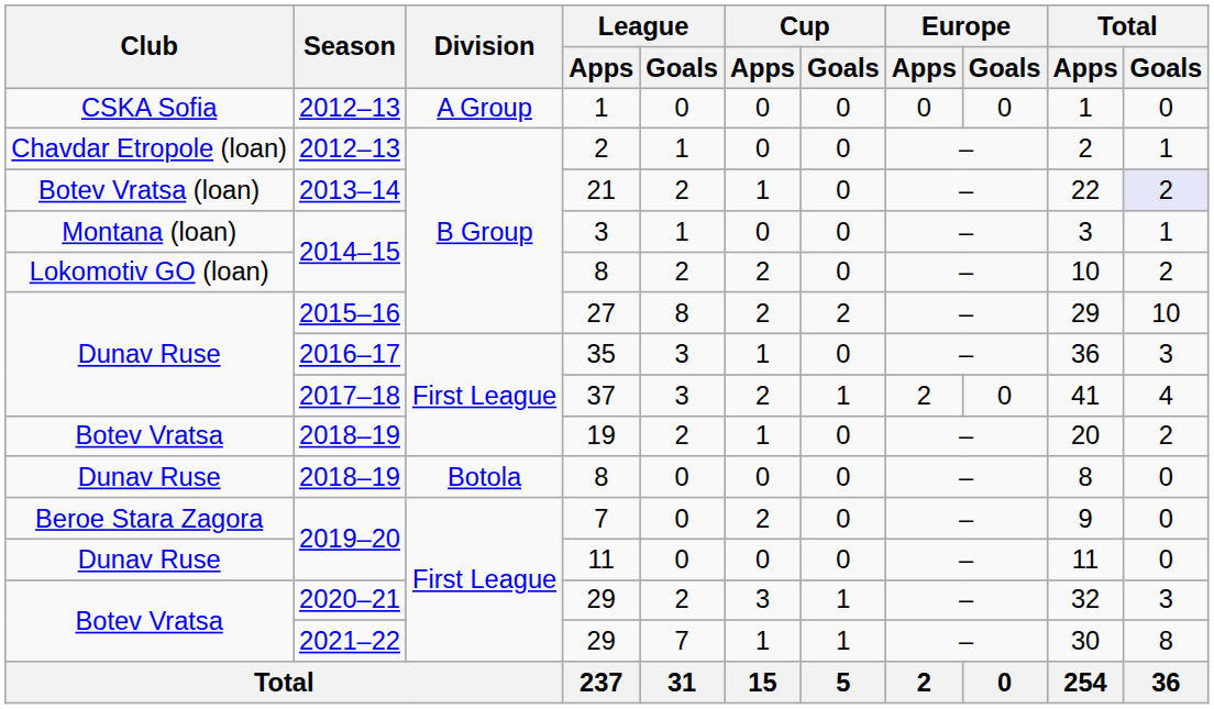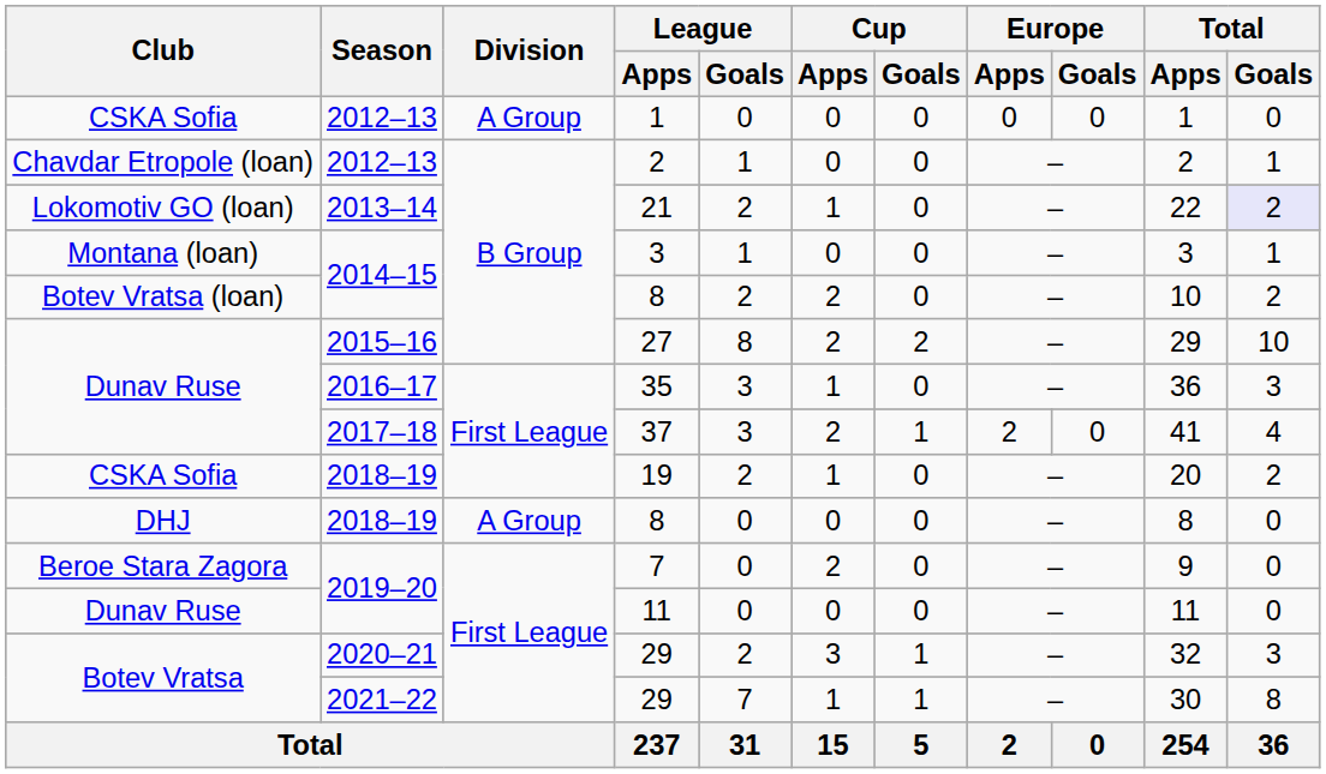 <table class="wikitable" style="font-size:90%; text-align: center">
 <tr>
 <th rowspan="2">Club</th>
 <th rowspan="2">Season</th>
 <th rowspan="2">Division</th>
 <th colspan="2">League</th>
 <th colspan="2">Cup</th>
 <th colspan="2">Europe</th>
 <th colspan="2">Total</th>
 </tr>
 <tr>
 <th>Apps</th>
 <th>Goals</th>
 <th>Apps</th>
 <th>Goals</th>
 <th>Apps</th>
 <th>Goals</th>
 <th>Apps</th>
 <th>Goals</th>
 </tr>
 <tr>
 <td><a href='#'>CSKA Sofia</a></td>
 <td><a href='#'>2012–13</a></td>
 <td><a href='#'>A Group</a></td>
 <td>1</td>
 <td>0</td>
 <td>0</td>
 <td>0</td>
 <td>0</td>
 <td>0</td>
 <td>1</td>
 <td>0</td>
 </tr>
 <tr>
 <td><a href='#'>Chavdar Etropole</a> (loan)</td>
 <td><a href='#'>2012–13</a></td>
 <td rowspan="5"><a href='#'>B Group</a></td>
 <td>2</td>
 <td>1</td>
 <td>0</td>
 <td>0</td>
 <td colspan="2">–</td>
 <td>2</td>
 <td>1</td>
 </tr>
 <tr>
-<td><a href='#'>Botev Vratsa</a> (loan)</td>
+<td><a href='#'>Lokomotiv GO</a> (loan)</td>
 <td><a href='#'>2013–14</a></td>
 <td>21</td>
 <td>2</td>
 <td>1</td>
 <td>0</td>
 <td colspan="2">–</td>
 <td>22</td>
 <td style="background: lavender;">2</td>
 </tr>
 <tr>
 <td><a href='#'>Montana</a> (loan)</td>
 <td rowspan="2"><a href='#'>2014–15</a></td>
 <td>3</td>
 <td>1</td>
 <td>0</td>
 <td>0</td>
 <td colspan="2">–</td>
 <td>3</td>
 <td>1</td>
 </tr>
 <tr>
-<td><a href='#'>Lokomotiv GO</a> (loan)</td>
+<td><a href='#'>Botev Vratsa</a> (loan)</td>
 <td>8</td>
 <td>2</td>
 <td>2</td>
 <td>0</td>
 <td colspan="2">–</td>
 <td>10</td>
 <td>2</td>
 </tr>
 <tr>
 <td rowspan="3"><a href='#'>Dunav Ruse</a></td>
 <td><a href='#'>2015–16</a></td>
 <td>27</td>
 <td>8</td>
 <td>2</td>
 <td>2</td>
 <td colspan="2">–</td>
 <td>29</td>
 <td>10</td>
 </tr>
 <tr>
 <td><a href='#'>2016–17</a></td>
 <td rowspan="3"><a href='#'>First League</a></td>
 <td>35</td>
 <td>3</td>
 <td>1</td>
 <td>0</td>
 <td colspan="2">–</td>
 <td>36</td>
 <td>3</td>
 </tr>
 <tr>
 <td><a href='#'>2017–18</a></td>
 <td>37</td>
 <td>3</td>
 <td>2</td>
 <td>1</td>
 <td>2</td>
 <td>0</td>
 <td>41</td>
 <td>4</td>
 </tr>
 <tr>
-<td><a href='#'>Botev Vratsa</a></td>
+<td><a href='#'>CSKA Sofia</a></td>
 <td><a href='#'>2018–19</a></td>
 <td>19</td>
 <td>2</td>
 <td>1</td>
 <td>0</td>
 <td colspan="2">–</td>
 <td>20</td>
 <td>2</td>
 </tr>
 <tr>
-<td><a href='#'>Dunav Ruse</a></td>
+<td><a href='#'>DHJ</a></td>
 <td><a href='#'>2018–19</a></td>
-<td><a href='#'>Botola</a></td>
+<td><a href='#'>A Group</a></td>
 <td>8</td>
 <td>0</td>
 <td>0</td>
 <td>0</td>
 <td colspan="2">–</td>
 <td>8</td>
 <td>0</td>
 </tr>
 <tr>
 <td><a href='#'>Beroe Stara Zagora</a></td>
 <td rowspan="2"><a href='#'>2019–20</a></td>
 <td rowspan="4"><a href='#'>First League</a></td>
 <td>7</td>
 <td>0</td>
 <td>2</td>
 <td>0</td>
 <td colspan="2">–</td>
 <td>9</td>
 <td>0</td>
 </tr>
 <tr>
 <td><a href='#'>Dunav Ruse</a></td>
 <td>11</td>
 <td>0</td>
 <td>0</td>
 <td>0</td>
 <td colspan="2">–</td>
 <td>11</td>
 <td>0</td>
 </tr>
 <tr>
 <td rowspan="2"><a href='#'>Botev Vratsa</a></td>
 <td><a href='#'>2020–21</a></td>
 <td>29</td>
 <td>2</td>
 <td>3</td>
 <td>1</td>
 <td colspan="2">–</td>
 <td>32</td>
 <td>3</td>
 </tr>
 <tr>
 <td><a href='#'>2021–22</a></td>
 <td>29</td>
 <td>7</td>
 <td>1</td>
 <td>1</td>
 <td colspan="2">–</td>
 <td>30</td>
 <td>8</td>
 </tr>
 <tr>
 <th colspan="3">Total</th>
 <th>237</th>
 <th>31</th>
 <th>15</th>
 <th>5</th>
 <th>2</th>
 <th>0</th>
 <th>254</th>
 <th>36</th>
 </tr>
 </table>
